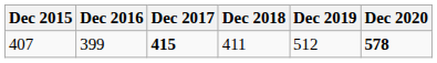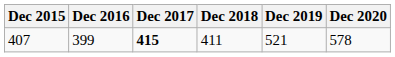 <table class="wikitable">
 <tr>
 <th>Dec 2015</th>
 <th>Dec 2016</th>
 <th>Dec 2017</th>
 <th>Dec 2018</th>
 <th>Dec 2019</th>
 <th>Dec 2020</th>
 </tr>
 <tr>
 <td>407</td>
 <td>399</td>
 <td><strong>415</strong></td>
 <td>411</td>
-<td>512</td>
-<td><strong>578</strong></td>
+<td>521</td>
+<td>578</td>
 </tr>
 </table>
